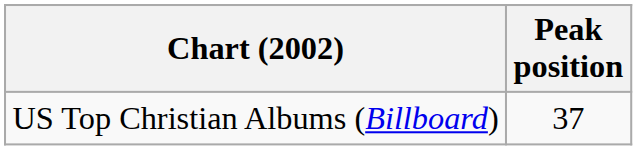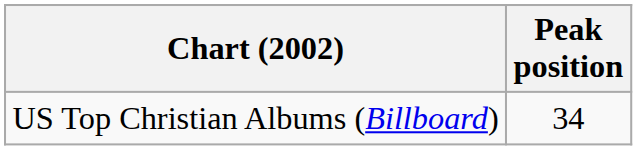 <table class="wikitable">
 <tr>
 <th>Chart (2002)</th>
 <th>Peak<br>position</th>
 </tr>
 <tr>
 <td>US Top Christian Albums (<em><a href='#'>Billboard</a></em>)</td>
-<td style="text-align:center;">37</td>
+<td style="text-align:center;">34</td>
 </tr>
 </table>
